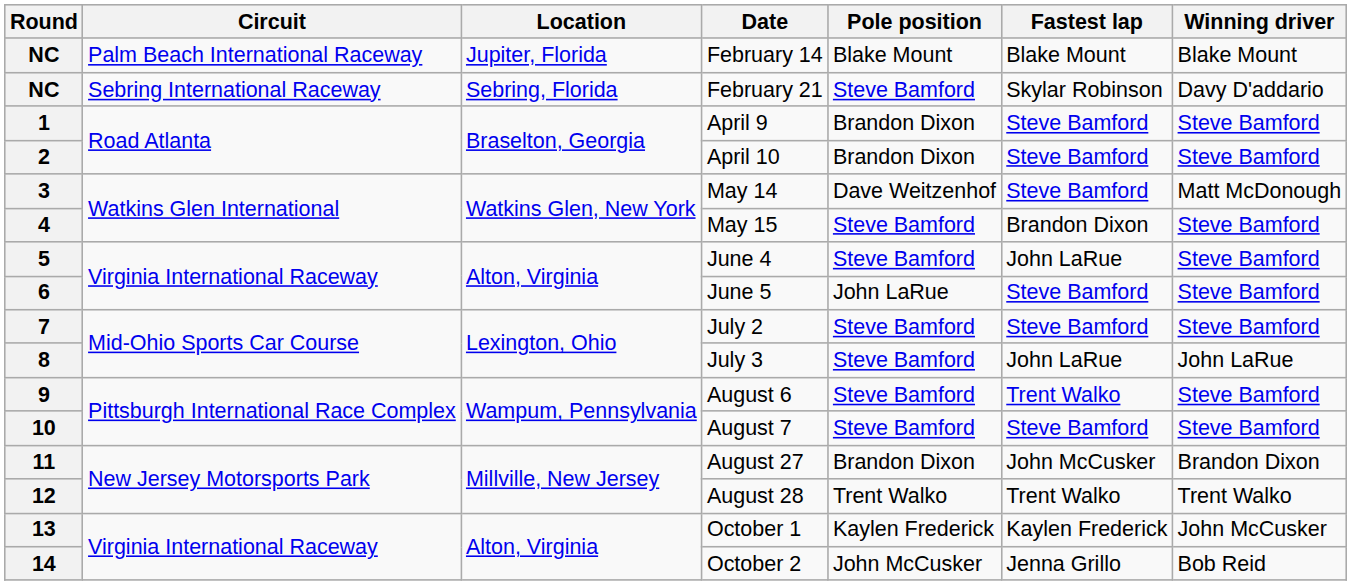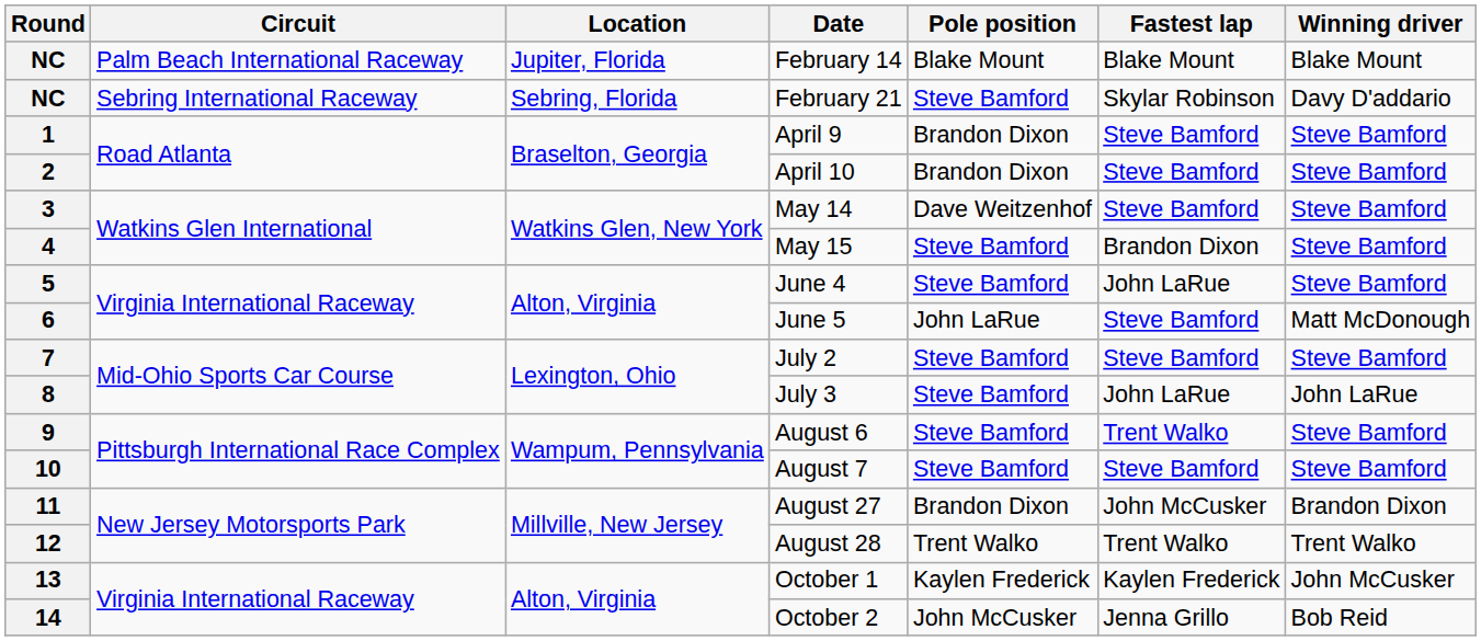 <table class="wikitable" border="1" style="font-size: 85%;">
 <tr>
 <th>Round</th>
 <th>Circuit</th>
 <th>Location</th>
 <th>Date</th>
 <th>Pole position</th>
 <th>Fastest lap</th>
 <th>Winning driver</th>
 </tr>
 <tr>
 <th>NC</th>
 <td><a href='#'>Palm Beach International Raceway</a></td>
 <td> <a href='#'>Jupiter, Florida</a></td>
 <td>February 14</td>
 <td> Blake Mount</td>
 <td> Blake Mount</td>
 <td> Blake Mount</td>
 </tr>
 <tr>
 <th>NC</th>
 <td><a href='#'>Sebring International Raceway</a></td>
 <td> <a href='#'>Sebring, Florida</a></td>
 <td>February 21</td>
 <td> <a href='#'>Steve Bamford</a></td>
 <td> Skylar Robinson</td>
 <td> Davy D'addario</td>
 </tr>
 <tr>
 <th>1</th>
 <td rowspan=2><a href='#'>Road Atlanta</a></td>
 <td rowspan=2> <a href='#'>Braselton, Georgia</a></td>
 <td>April 9</td>
 <td> Brandon Dixon</td>
 <td> <a href='#'>Steve Bamford</a></td>
 <td> <a href='#'>Steve Bamford</a></td>
 </tr>
 <tr>
 <th>2</th>
 <td>April 10</td>
 <td> Brandon Dixon</td>
 <td> <a href='#'>Steve Bamford</a></td>
 <td> <a href='#'>Steve Bamford</a></td>
 </tr>
 <tr>
 <th>3</th>
 <td rowspan=2><a href='#'>Watkins Glen International</a></td>
 <td rowspan=2> <a href='#'>Watkins Glen, New York</a></td>
 <td>May 14</td>
 <td> Dave Weitzenhof</td>
 <td> <a href='#'>Steve Bamford</a></td>
-<td> Matt McDonough</td>
+<td> <a href='#'>Steve Bamford</a></td>
 </tr>
 <tr>
 <th>4</th>
 <td>May 15</td>
 <td> <a href='#'>Steve Bamford</a></td>
 <td> Brandon Dixon</td>
 <td> <a href='#'>Steve Bamford</a></td>
 </tr>
 <tr>
 <th>5</th>
 <td rowspan=2><a href='#'>Virginia International Raceway</a></td>
 <td rowspan=2> <a href='#'>Alton, Virginia</a></td>
 <td>June 4</td>
 <td> <a href='#'>Steve Bamford</a></td>
 <td> John LaRue</td>
 <td> <a href='#'>Steve Bamford</a></td>
 </tr>
 <tr>
 <th>6</th>
 <td>June 5</td>
 <td> John LaRue</td>
 <td> <a href='#'>Steve Bamford</a></td>
-<td> <a href='#'>Steve Bamford</a></td>
+<td> Matt McDonough</td>
 </tr>
 <tr>
 <th>7</th>
 <td rowspan=2><a href='#'>Mid-Ohio Sports Car Course</a></td>
 <td rowspan=2> <a href='#'>Lexington, Ohio</a></td>
 <td>July 2</td>
 <td> <a href='#'>Steve Bamford</a></td>
 <td> <a href='#'>Steve Bamford</a></td>
 <td> <a href='#'>Steve Bamford</a></td>
 </tr>
 <tr>
 <th>8</th>
 <td>July 3</td>
 <td> <a href='#'>Steve Bamford</a></td>
 <td> John LaRue</td>
 <td> John LaRue</td>
 </tr>
 <tr>
 <th>9</th>
 <td rowspan=2><a href='#'>Pittsburgh International Race Complex</a></td>
 <td rowspan=2> <a href='#'>Wampum, Pennsylvania</a></td>
 <td>August 6</td>
 <td> <a href='#'>Steve Bamford</a></td>
 <td> <a href='#'>Trent Walko</a></td>
 <td> <a href='#'>Steve Bamford</a></td>
 </tr>
 <tr>
 <th>10</th>
 <td>August 7</td>
 <td> <a href='#'>Steve Bamford</a></td>
 <td> <a href='#'>Steve Bamford</a></td>
 <td> <a href='#'>Steve Bamford</a></td>
 </tr>
 <tr>
 <th>11</th>
 <td rowspan=2><a href='#'>New Jersey Motorsports Park</a></td>
 <td rowspan=2> <a href='#'>Millville, New Jersey</a></td>
 <td>August 27</td>
 <td> Brandon Dixon</td>
 <td> John McCusker</td>
 <td> Brandon Dixon</td>
 </tr>
 <tr>
 <th>12</th>
 <td>August 28</td>
 <td> Trent Walko</td>
 <td> Trent Walko</td>
 <td> Trent Walko</td>
 </tr>
 <tr>
 <th>13</th>
 <td rowspan=2><a href='#'>Virginia International Raceway</a></td>
 <td rowspan=2> <a href='#'>Alton, Virginia</a></td>
 <td>October 1</td>
 <td> Kaylen Frederick</td>
 <td> Kaylen Frederick</td>
 <td> John McCusker</td>
 </tr>
 <tr>
 <th>14</th>
 <td>October 2</td>
 <td> John McCusker</td>
 <td> Jenna Grillo</td>
 <td> Bob Reid</td>
 </tr>
 </table>
